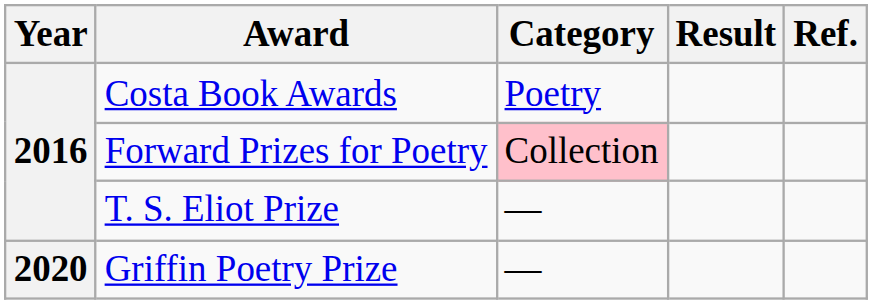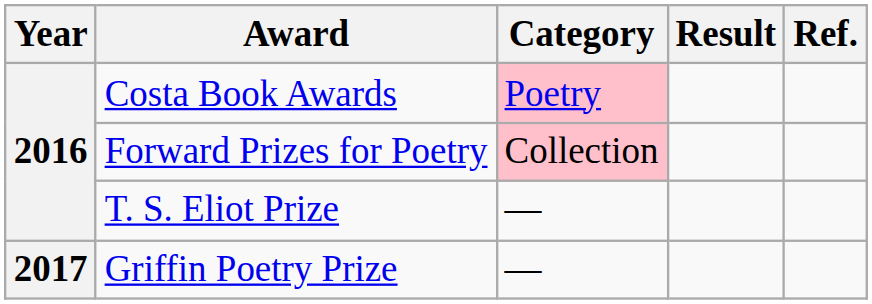 <table class="wikitable sortable">
 <tr>
 <th>Year</th>
 <th>Award</th>
 <th>Category</th>
 <th>Result</th>
 <th>Ref.</th>
 </tr>
 <tr>
 <th rowspan=3>2016</th>
 <td><a href='#'>Costa Book Awards</a></td>
-<td><a href='#'>Poetry</a></td>
+<td style="background: pink;"><a href='#'>Poetry</a></td>
 <td></td>
 <td></td>
 </tr>
 <tr>
 <td><a href='#'>Forward Prizes for Poetry</a></td>
 <td style="background: pink;">Collection</td>
 <td></td>
 <td></td>
 </tr>
 <tr>
 <td><a href='#'>T. S. Eliot Prize</a></td>
 <td>—</td>
 <td></td>
 <td></td>
 </tr>
 <tr>
-<th>2020</th>
+<th>2017</th>
 <td><a href='#'>Griffin Poetry Prize</a></td>
 <td>—</td>
 <td></td>
 <td></td>
 </tr>
 </table>
